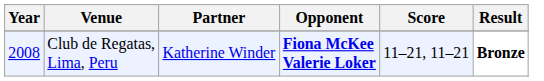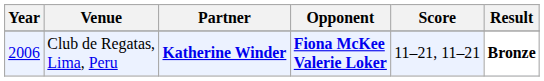 <table class="sortable wikitable" style="font-size: 90%;">
 <tr>
 <th>Year</th>
 <th>Venue</th>
 <th>Partner</th>
 <th>Opponent</th>
 <th>Score</th>
 <th>Result</th>
 </tr>
 <tr>
 </tr>
 <tr style="background:#ECF2FF">
-<td align="center"><a href='#'>2008</a></td>
+<td align="center"><a href='#'>2006</a></td>
 <td align="left">Club de Regatas,<br><a href='#'>Lima</a>, <a href='#'>Peru</a></td>
-<td align="left"> <a href='#'>Katherine Winder</a></td>
+<td align="left"><strong> <a href='#'>Katherine Winder</a></strong></td>
 <td align="left"><strong> <a href='#'>Fiona McKee</a><br> <a href='#'>Valerie Loker</a></strong></td>
 <td align="left">11–21, 11–21</td>
 <td style="text-align:left; background:white"> <strong>Bronze</strong></td>
 </tr>
 </table>
